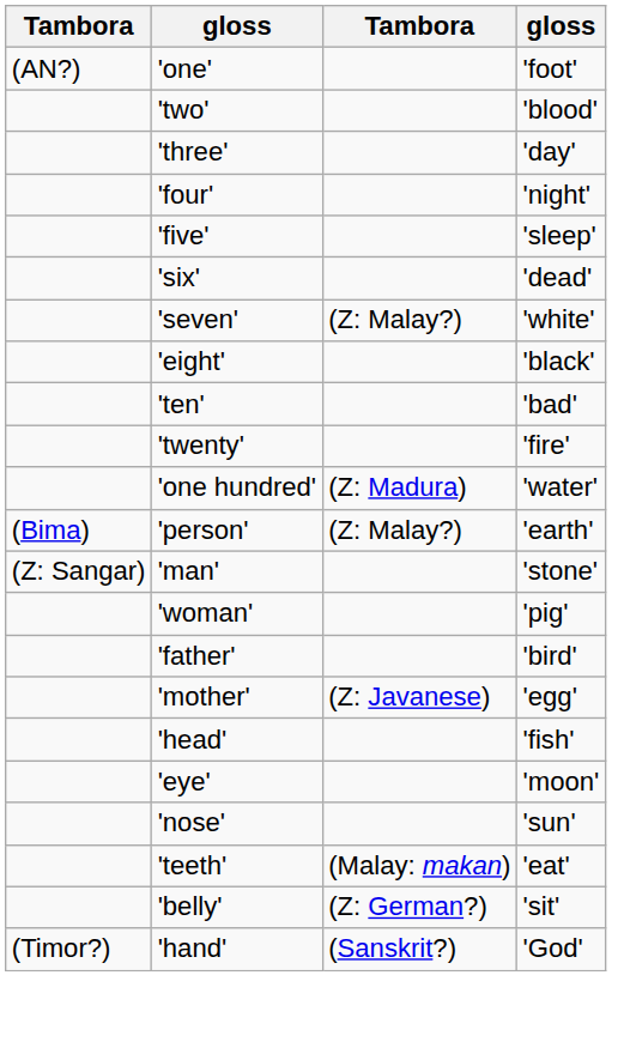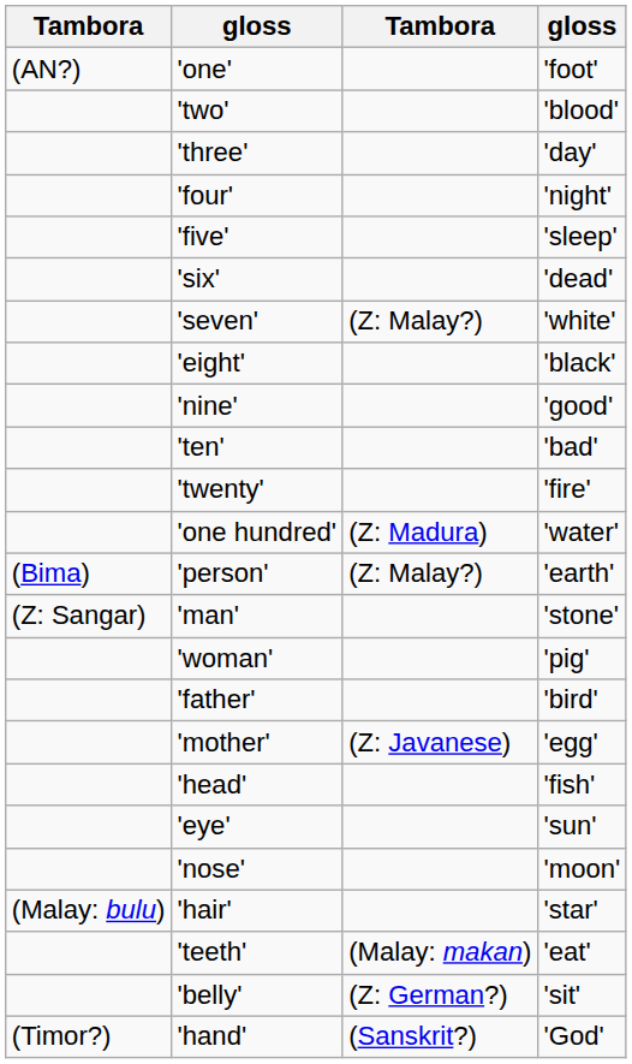 <table class=wikitable>
 <tr>
 <th>Tambora</th>
 <th>gloss</th>
 <th>Tambora</th>
 <th>gloss</th>
 </tr>
 <tr>
 <td> (AN?)</td>
 <td>'one'</td>
 <td></td>
 <td>'foot'</td>
 </tr>
 <tr>
 <td></td>
 <td>'two'</td>
 <td></td>
 <td>'blood'</td>
 </tr>
 <tr>
 <td></td>
 <td>'three'</td>
 <td></td>
 <td>'day'</td>
 </tr>
 <tr>
 <td></td>
 <td>'four'</td>
 <td></td>
 <td>'night'</td>
 </tr>
 <tr>
 <td></td>
 <td>'five'</td>
 <td></td>
 <td>'sleep'</td>
 </tr>
 <tr>
 <td></td>
 <td>'six'</td>
 <td></td>
 <td>'dead'</td>
 </tr>
 <tr>
 <td></td>
 <td>'seven'</td>
 <td> (Z: Malay?)</td>
 <td>'white'</td>
 </tr>
 <tr>
 <td></td>
 <td>'eight'</td>
 <td></td>
 <td>'black'</td>
+</tr>
+<tr>
+<td></td>
+<td>'nine'</td>
+<td></td>
+<td>'good'</td>
 </tr>
 <tr>
 <td></td>
 <td>'ten'</td>
 <td></td>
 <td>'bad'</td>
 </tr>
 <tr>
 <td></td>
 <td>'twenty'</td>
 <td></td>
 <td>'fire'</td>
 </tr>
 <tr>
 <td></td>
 <td>'one hundred'</td>
 <td> (Z: <a href='#'>Madura</a>)</td>
 <td>'water'</td>
 </tr>
 <tr>
 <td> (<a href='#'>Bima</a>)</td>
 <td>'person'</td>
 <td> (Z: Malay?)</td>
 <td>'earth'</td>
 </tr>
 <tr>
 <td> (Z: Sangar)</td>
 <td>'man'</td>
 <td></td>
 <td>'stone'</td>
 </tr>
 <tr>
 <td></td>
 <td>'woman'</td>
 <td></td>
 <td>'pig'</td>
 </tr>
 <tr>
 <td></td>
 <td>'father'</td>
 <td></td>
 <td>'bird'</td>
 </tr>
 <tr>
 <td></td>
 <td>'mother'</td>
 <td> (Z: <a href='#'>Javanese</a>)</td>
 <td>'egg'</td>
 </tr>
 <tr>
 <td></td>
 <td>'head'</td>
 <td></td>
 <td>'fish'</td>
 </tr>
 <tr>
 <td></td>
 <td>'eye'</td>
 <td></td>
-<td>'moon'</td>
+<td>'sun'</td>
 </tr>
 <tr>
 <td></td>
 <td>'nose'</td>
 <td></td>
-<td>'sun'</td>
+<td>'moon'</td>
+</tr>
+<tr>
+<td> (Malay: <em><a href='#'>bulu</a></em>)</td>
+<td>'hair'</td>
+<td></td>
+<td>'star'</td>
 </tr>
 <tr>
 <td></td>
 <td>'teeth'</td>
 <td> (Malay: <em><a href='#'>makan</a></em>)</td>
 <td>'eat'</td>
 </tr>
 <tr>
 <td></td>
 <td>'belly'</td>
 <td> (Z: <a href='#'>German</a>?)</td>
 <td>'sit'</td>
 </tr>
 <tr>
 <td> (Timor?)</td>
 <td>'hand'</td>
 <td> (<a href='#'>Sanskrit</a>?)</td>
 <td>'God'</td>
 </tr>
 </table>
